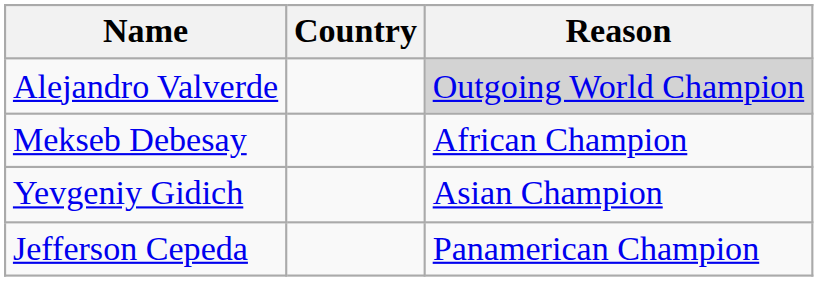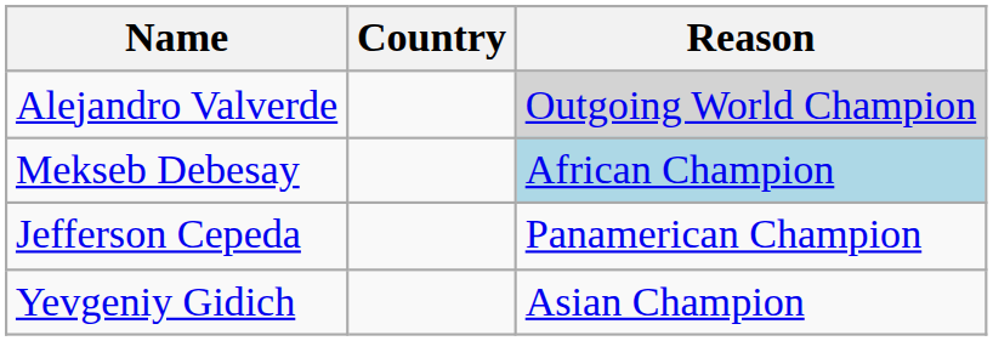 <table class="wikitable">
 <tr>
 <th>Name</th>
 <th>Country</th>
 <th>Reason</th>
 </tr>
 <tr>
 <td><a href='#'>Alejandro Valverde</a></td>
 <td></td>
 <td style="background: lightgrey;"><a href='#'>Outgoing World Champion</a></td>
 </tr>
 <tr>
 <td><a href='#'>Mekseb Debesay</a></td>
 <td></td>
-<td><a href='#'>African Champion</a></td>
+<td style="background: lightblue;"><a href='#'>African Champion</a></td>
+</tr>
+<tr>
+<td><a href='#'>Jefferson Cepeda</a></td>
+<td></td>
+<td><a href='#'>Panamerican Champion</a></td>
 </tr>
 <tr>
 <td><a href='#'>Yevgeniy Gidich</a></td>
 <td></td>
 <td><a href='#'>Asian Champion</a></td>
 </tr>
-<tr>
-<td><a href='#'>Jefferson Cepeda</a></td>
-<td></td>
-<td><a href='#'>Panamerican Champion</a></td>
-</tr>
 </table>
